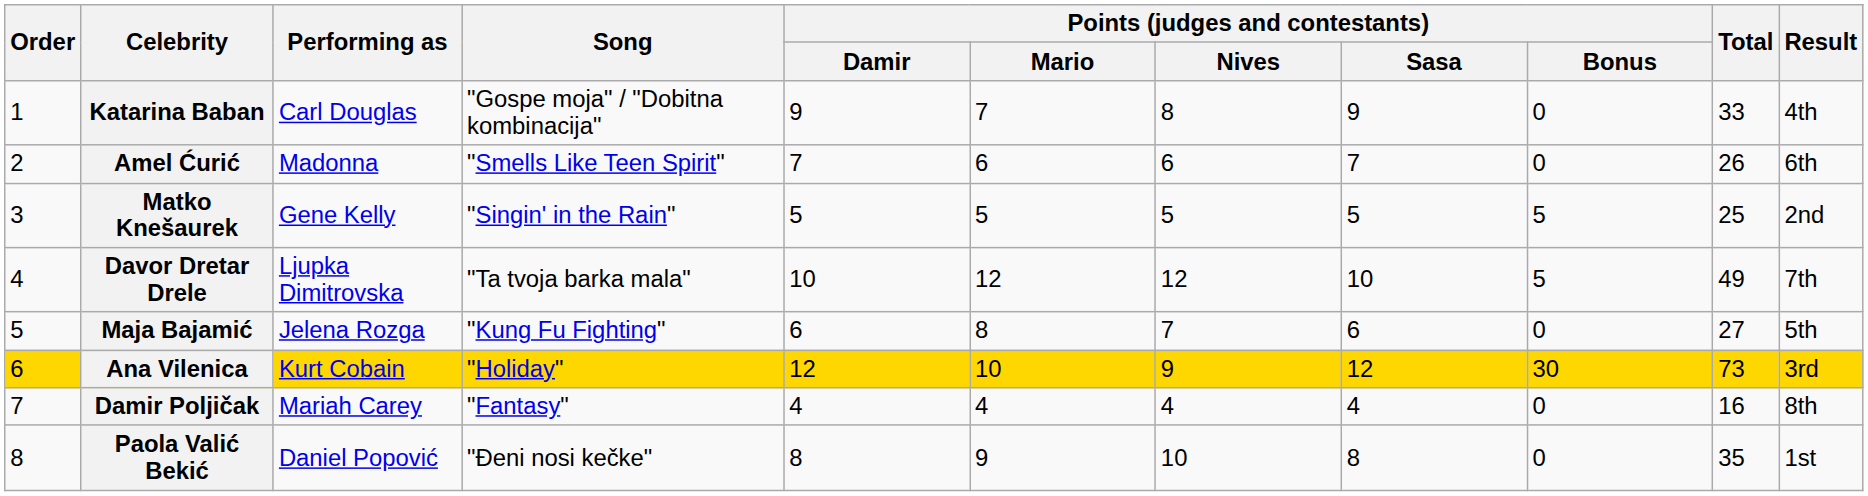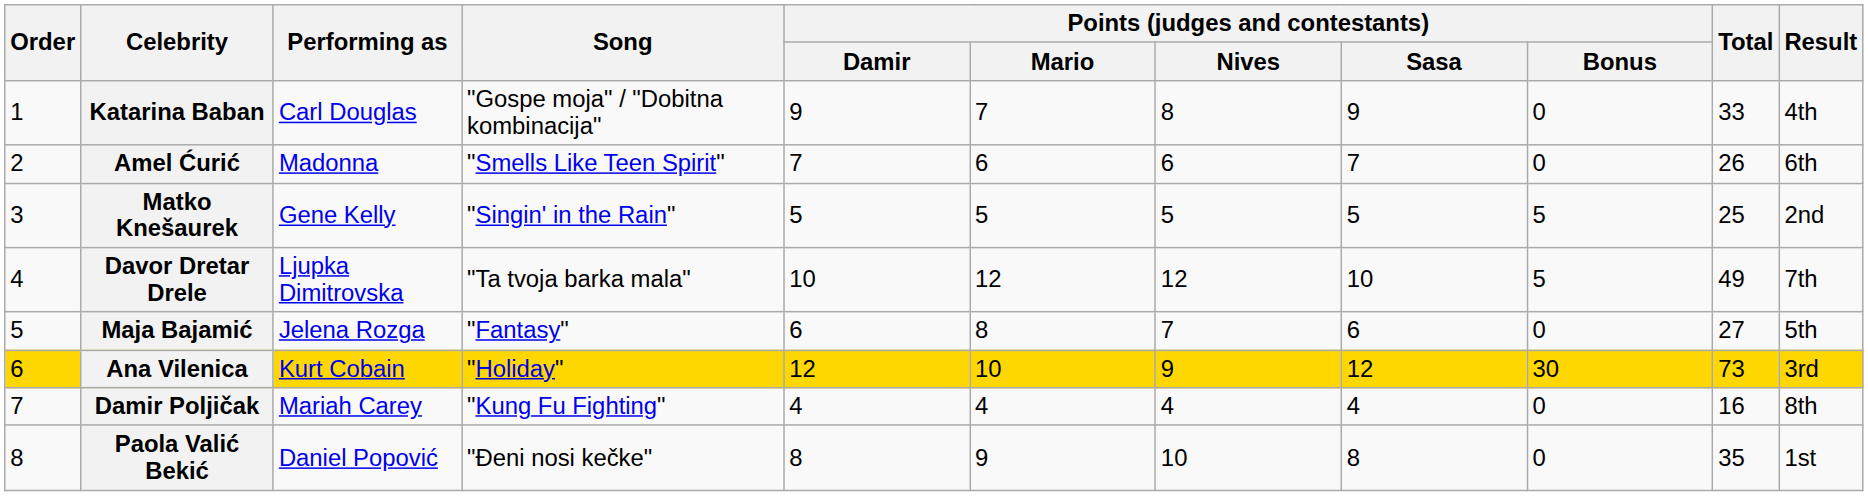 <table class=wikitable>
 <tr>
 <th rowspan="2">Order</th>
 <th rowspan="2">Celebrity</th>
 <th rowspan="2">Performing as</th>
 <th rowspan="2">Song</th>
 <th colspan="5" style="width:50%;">Points (judges and contestants)</th>
 <th rowspan="2">Total</th>
 <th rowspan="2">Result</th>
 </tr>
 <tr>
 <th style="width:10%;">Damir</th>
 <th style="width:10%;">Mario</th>
 <th style="width:10%;">Nives</th>
 <th style="width:10%;">Sasa</th>
 <th style="width:10%;">Bonus</th>
 </tr>
 <tr>
 <td>1</td>
 <th scope="row">Katarina Baban</th>
 <td><a href='#'>Carl Douglas</a></td>
 <td>"Gospe moja" / "Dobitna kombinacija"</td>
 <td>9</td>
 <td>7</td>
 <td>8</td>
 <td>9</td>
 <td>0</td>
 <td>33</td>
 <td>4th</td>
 </tr>
 <tr>
 <td>2</td>
 <th scope="row">Amel Ćurić</th>
 <td><a href='#'>Madonna</a></td>
 <td>"<a href='#'>Smells Like Teen Spirit</a>"</td>
 <td>7</td>
 <td>6</td>
 <td>6</td>
 <td>7</td>
 <td>0</td>
 <td>26</td>
 <td>6th</td>
 </tr>
 <tr>
 <td>3</td>
 <th scope="row">Matko Knešaurek</th>
 <td><a href='#'>Gene Kelly</a></td>
 <td>"<a href='#'>Singin' in the Rain</a>"</td>
 <td>5</td>
 <td>5</td>
 <td>5</td>
 <td>5</td>
 <td>5</td>
 <td>25</td>
 <td>2nd</td>
 </tr>
 <tr>
 <td>4</td>
 <th scope="row">Davor Dretar Drele</th>
 <td><a href='#'>Ljupka Dimitrovska</a></td>
 <td>"Ta tvoja barka mala"</td>
 <td>10</td>
 <td>12</td>
 <td>12</td>
 <td>10</td>
 <td>5</td>
 <td>49</td>
 <td>7th</td>
 </tr>
 <tr>
 <td>5</td>
 <th scope="row">Maja Bajamić</th>
 <td><a href='#'>Jelena Rozga</a></td>
-<td>"<a href='#'>Kung Fu Fighting</a>"</td>
+<td>"<a href='#'>Fantasy</a>"</td>
 <td>6</td>
 <td>8</td>
 <td>7</td>
 <td>6</td>
 <td>0</td>
 <td>27</td>
 <td>5th</td>
 </tr>
 <tr style="background:gold;">
 <td>6</td>
 <th scope="row">Ana Vilenica</th>
 <td><a href='#'>Kurt Cobain</a></td>
 <td>"<a href='#'>Holiday</a>"</td>
 <td>12</td>
 <td>10</td>
 <td>9</td>
 <td>12</td>
 <td>30</td>
 <td>73</td>
 <td>3rd</td>
 </tr>
 <tr>
 <td>7</td>
 <th scope="row">Damir Poljičak</th>
 <td><a href='#'>Mariah Carey</a></td>
-<td>"<a href='#'>Fantasy</a>"</td>
+<td>"<a href='#'>Kung Fu Fighting</a>"</td>
 <td>4</td>
 <td>4</td>
 <td>4</td>
 <td>4</td>
 <td>0</td>
 <td>16</td>
 <td>8th</td>
 </tr>
 <tr>
 <td>8</td>
 <th scope="row">Paola Valić Bekić</th>
 <td><a href='#'>Daniel Popović</a></td>
 <td>"Đeni nosi kečke"</td>
 <td>8</td>
 <td>9</td>
 <td>10</td>
 <td>8</td>
 <td>0</td>
 <td>35</td>
 <td>1st</td>
 </tr>
 </table>
